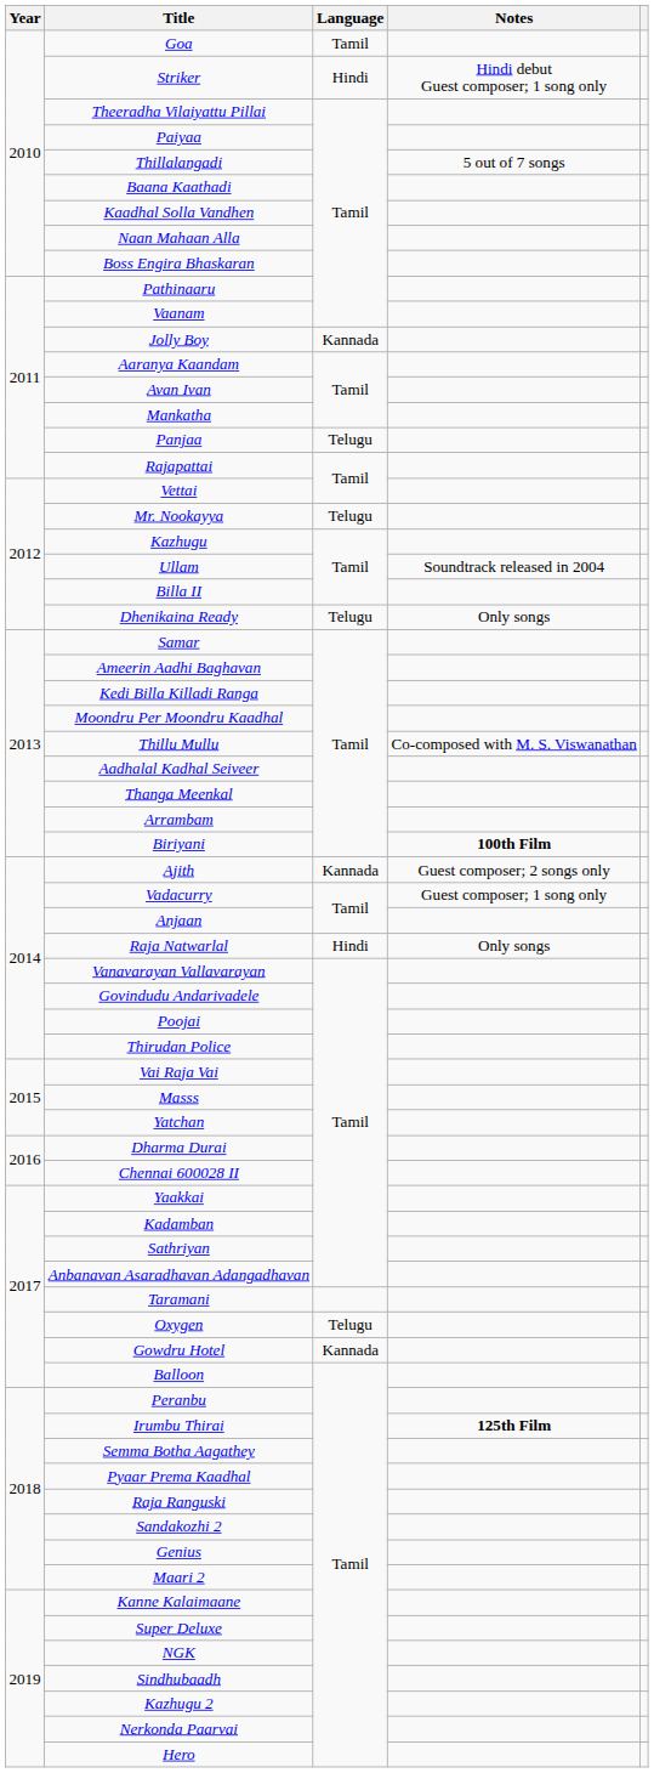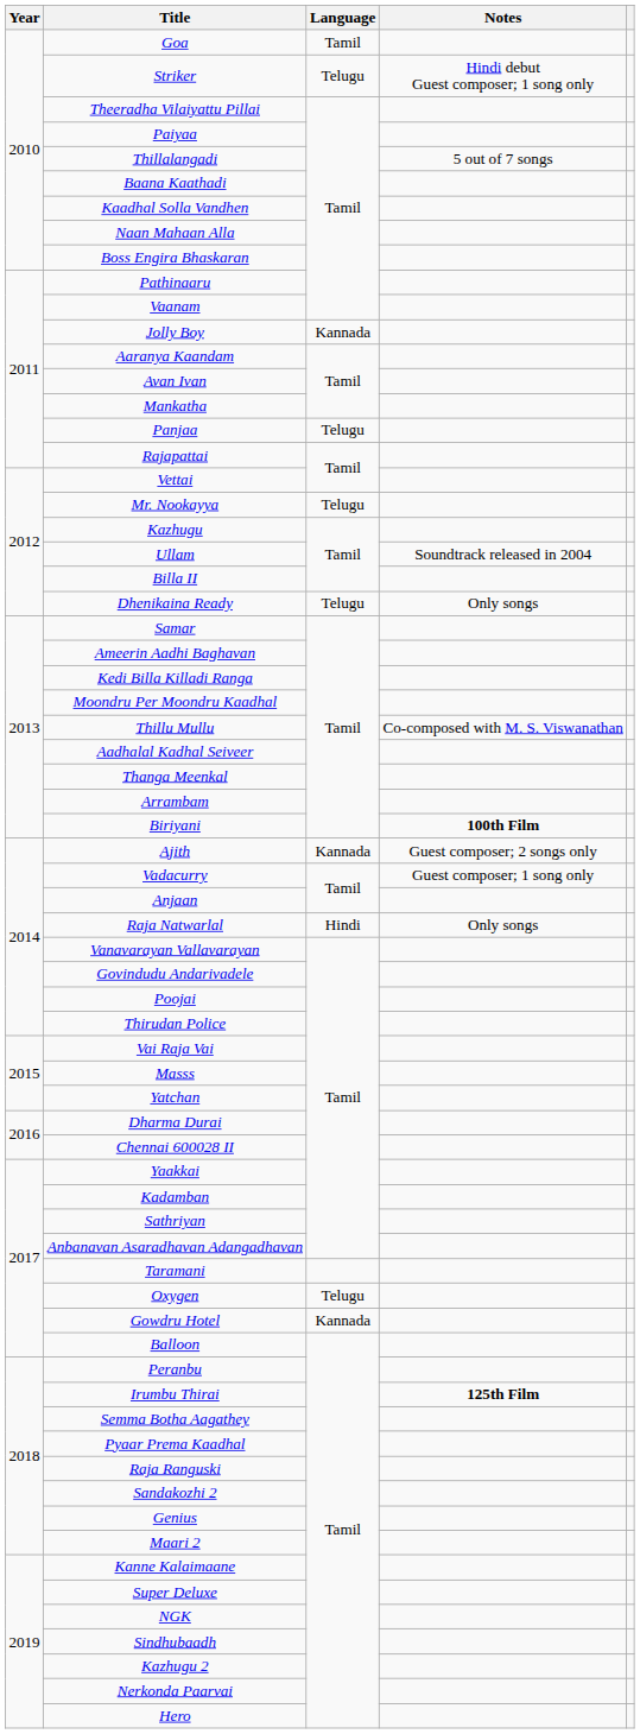 <table class="wikitable" style="text-align:center;">
 <tr>
 <th>Year</th>
 <th>Title</th>
 <th>Language</th>
 <th>Notes</th>
 <th></th>
 </tr>
 <tr>
 <td rowspan="9">2010</td>
 <td><em><a href='#'>Goa</a></em></td>
 <td>Tamil</td>
 <td></td>
 <td></td>
 </tr>
 <tr>
 <td><em><a href='#'>Striker</a></em></td>
-<td>Hindi</td>
+<td>Telugu</td>
 <td><a href='#'>Hindi</a> debut<br>Guest composer; 1 song only</td>
 <td></td>
 </tr>
 <tr>
 <td><em><a href='#'>Theeradha Vilaiyattu Pillai</a></em></td>
 <td rowspan="9">Tamil</td>
 <td></td>
 <td></td>
 </tr>
 <tr>
 <td><em><a href='#'>Paiyaa</a></em></td>
 <td></td>
 <td></td>
 </tr>
 <tr>
 <td><em><a href='#'>Thillalangadi</a></em></td>
 <td>5 out of 7 songs</td>
 <td></td>
 </tr>
 <tr>
 <td><em><a href='#'>Baana Kaathadi</a></em></td>
 <td></td>
 <td></td>
 </tr>
 <tr>
 <td><em><a href='#'>Kaadhal Solla Vandhen</a></em></td>
 <td></td>
 <td></td>
 </tr>
 <tr>
 <td><em><a href='#'>Naan Mahaan Alla</a></em></td>
 <td></td>
 <td></td>
 </tr>
 <tr>
 <td><em><a href='#'>Boss Engira Bhaskaran</a></em></td>
 <td></td>
 <td></td>
 </tr>
 <tr>
 <td rowspan="8">2011</td>
 <td><em><a href='#'>Pathinaaru</a></em></td>
 <td></td>
 <td></td>
 </tr>
 <tr>
 <td><em><a href='#'>Vaanam</a></em></td>
 <td></td>
 <td></td>
 </tr>
 <tr>
 <td><em><a href='#'>Jolly Boy</a></em></td>
 <td>Kannada</td>
 <td></td>
 <td></td>
 </tr>
 <tr>
 <td><em><a href='#'>Aaranya Kaandam</a></em></td>
 <td rowspan="3">Tamil</td>
 <td></td>
 <td></td>
 </tr>
 <tr>
 <td><em><a href='#'>Avan Ivan</a></em></td>
 <td></td>
 <td></td>
 </tr>
 <tr>
 <td><em><a href='#'>Mankatha</a></em></td>
 <td></td>
 <td></td>
 </tr>
 <tr>
 <td><em><a href='#'>Panjaa</a></em></td>
 <td>Telugu</td>
 <td></td>
 <td></td>
 </tr>
 <tr>
 <td><em><a href='#'>Rajapattai</a></em></td>
 <td rowspan="2">Tamil</td>
 <td></td>
 <td></td>
 </tr>
 <tr>
 <td rowspan="6">2012</td>
 <td><em><a href='#'>Vettai</a></em></td>
 <td></td>
 <td></td>
 </tr>
 <tr>
 <td><em><a href='#'>Mr. Nookayya</a></em></td>
 <td>Telugu</td>
 <td></td>
 <td></td>
 </tr>
 <tr>
 <td><em><a href='#'>Kazhugu</a></em></td>
 <td rowspan="3">Tamil</td>
 <td></td>
 <td></td>
 </tr>
 <tr>
 <td><a href='#'><em>Ullam</em></a></td>
 <td>Soundtrack released in 2004</td>
 <td></td>
 </tr>
 <tr>
 <td><em><a href='#'>Billa II</a></em></td>
 <td></td>
 <td></td>
 </tr>
 <tr>
 <td><em><a href='#'>Dhenikaina Ready</a></em></td>
 <td>Telugu</td>
 <td>Only songs</td>
 <td></td>
 </tr>
 <tr>
 <td rowspan="9">2013</td>
 <td><em><a href='#'>Samar</a></em></td>
 <td rowspan="9">Tamil</td>
 <td></td>
 <td></td>
 </tr>
 <tr>
 <td><em><a href='#'>Ameerin Aadhi Baghavan</a></em></td>
 <td></td>
 <td></td>
 </tr>
 <tr>
 <td><em><a href='#'>Kedi Billa Killadi Ranga</a></em></td>
 <td></td>
 <td></td>
 </tr>
 <tr>
 <td><em><a href='#'>Moondru Per Moondru Kaadhal</a></em></td>
 <td></td>
 <td></td>
 </tr>
 <tr>
 <td><em><a href='#'>Thillu Mullu</a></em></td>
 <td>Co-composed with <a href='#'>M. S. Viswanathan</a></td>
 <td></td>
 </tr>
 <tr>
 <td><em><a href='#'>Aadhalal Kadhal Seiveer</a></em></td>
 <td></td>
 <td></td>
 </tr>
 <tr>
 <td><em><a href='#'>Thanga Meenkal</a></em></td>
 <td></td>
 <td></td>
 </tr>
 <tr>
 <td><em><a href='#'>Arrambam</a></em></td>
 <td></td>
 <td></td>
 </tr>
 <tr>
 <td><em><a href='#'>Biriyani</a></em></td>
 <td><strong>100th Film</strong></td>
 <td></td>
 </tr>
 <tr>
 <td rowspan="8">2014</td>
 <td><em><a href='#'>Ajith</a></em></td>
 <td>Kannada</td>
 <td>Guest composer; 2 songs only</td>
 <td></td>
 </tr>
 <tr>
 <td><em><a href='#'>Vadacurry</a></em></td>
 <td rowspan="2">Tamil</td>
 <td>Guest composer; 1 song only</td>
 <td></td>
 </tr>
 <tr>
 <td><em><a href='#'>Anjaan</a></em></td>
 <td></td>
 <td></td>
 </tr>
 <tr>
 <td><em><a href='#'>Raja Natwarlal</a></em></td>
 <td>Hindi</td>
 <td>Only songs</td>
 <td></td>
 </tr>
 <tr>
 <td><em><a href='#'>Vanavarayan Vallavarayan</a></em></td>
 <td rowspan="13">Tamil</td>
 <td></td>
 <td></td>
 </tr>
 <tr>
 <td><em><a href='#'>Govindudu Andarivadele</a></em></td>
 <td></td>
 <td></td>
 </tr>
 <tr>
 <td><em><a href='#'>Poojai</a></em></td>
 <td></td>
 <td></td>
 </tr>
 <tr>
 <td><em><a href='#'>Thirudan Police</a></em></td>
 <td></td>
 <td></td>
 </tr>
 <tr>
 <td rowspan="3">2015</td>
 <td><em><a href='#'>Vai Raja Vai</a></em></td>
 <td></td>
 <td></td>
 </tr>
 <tr>
 <td><em><a href='#'>Masss</a></em></td>
 <td></td>
 <td></td>
 </tr>
 <tr>
 <td><em><a href='#'>Yatchan</a></em></td>
 <td></td>
 <td></td>
 </tr>
 <tr>
 <td rowspan="2">2016</td>
 <td><em><a href='#'>Dharma Durai</a></em></td>
 <td></td>
 <td></td>
 </tr>
 <tr>
 <td><em><a href='#'>Chennai 600028 II</a></em></td>
 <td></td>
 <td></td>
 </tr>
 <tr>
 <td rowspan="8">2017</td>
 <td><em><a href='#'>Yaakkai</a></em></td>
 <td></td>
 <td></td>
 </tr>
 <tr>
 <td><em><a href='#'>Kadamban</a></em></td>
 <td></td>
 <td></td>
 </tr>
 <tr>
 <td><em><a href='#'>Sathriyan</a></em></td>
 <td></td>
 <td></td>
 </tr>
 <tr>
 <td><em><a href='#'>Anbanavan Asaradhavan Adangadhavan</a></em></td>
 <td></td>
 <td></td>
 </tr>
 <tr>
 <td><em><a href='#'>Taramani</a></em></td>
 <td></td>
 <td></td>
 <td></td>
 </tr>
 <tr>
 <td><em><a href='#'>Oxygen</a></em></td>
 <td>Telugu</td>
 <td></td>
 <td></td>
 </tr>
 <tr>
 <td><em><a href='#'>Gowdru Hotel</a></em></td>
 <td>Kannada</td>
 <td></td>
 <td></td>
 </tr>
 <tr>
 <td><em><a href='#'>Balloon</a></em></td>
 <td rowspan="16">Tamil</td>
 <td></td>
 <td></td>
 </tr>
 <tr>
 <td rowspan="8">2018</td>
 <td><em><a href='#'>Peranbu</a></em></td>
 <td></td>
 <td></td>
 </tr>
 <tr>
 <td><em><a href='#'>Irumbu Thirai</a></em></td>
 <td><strong>125th Film</strong></td>
 <td></td>
 </tr>
 <tr>
 <td><em><a href='#'>Semma Botha Aagathey</a></em></td>
 <td></td>
 <td></td>
 </tr>
 <tr>
 <td><em><a href='#'>Pyaar Prema Kaadhal</a></em></td>
 <td></td>
 <td></td>
 </tr>
 <tr>
 <td><em><a href='#'>Raja Ranguski</a></em></td>
 <td></td>
 <td></td>
 </tr>
 <tr>
 <td><em><a href='#'>Sandakozhi 2</a></em></td>
 <td></td>
 <td style="text-align:center;"></td>
 </tr>
 <tr>
 <td><em><a href='#'>Genius</a></em></td>
 <td></td>
 <td></td>
 </tr>
 <tr>
 <td><em><a href='#'>Maari 2</a></em></td>
 <td></td>
 <td></td>
 </tr>
 <tr>
 <td rowspan="7">2019</td>
 <td><em><a href='#'>Kanne Kalaimaane</a></em></td>
 <td></td>
 <td></td>
 </tr>
 <tr>
 <td><em><a href='#'>Super Deluxe</a></em></td>
 <td></td>
 <td></td>
 </tr>
 <tr>
 <td><em><a href='#'>NGK</a></em></td>
 <td></td>
 <td></td>
 </tr>
 <tr>
 <td><em><a href='#'>Sindhubaadh</a></em></td>
 <td></td>
 <td></td>
 </tr>
 <tr>
 <td><em><a href='#'>Kazhugu 2</a></em></td>
 <td></td>
 <td></td>
 </tr>
 <tr>
 <td><em><a href='#'>Nerkonda Paarvai</a></em></td>
 <td></td>
 <td></td>
 </tr>
 <tr>
 <td><em><a href='#'>Hero</a></em></td>
 <td></td>
 <td></td>
 </tr>
 </table>
